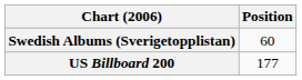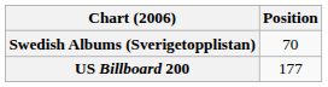 <table class="wikitable sortable plainrowheaders" style="text-align:center">
 <tr>
 <th scope="col">Chart (2006)</th>
 <th scope="col">Position</th>
 </tr>
 <tr>
 <th scope="row">Swedish Albums (Sverigetopplistan)</th>
-<td>60</td>
+<td>70</td>
 </tr>
 <tr>
 <th scope="row">US <em>Billboard</em> 200</th>
 <td>177</td>
 </tr>
 </table>
